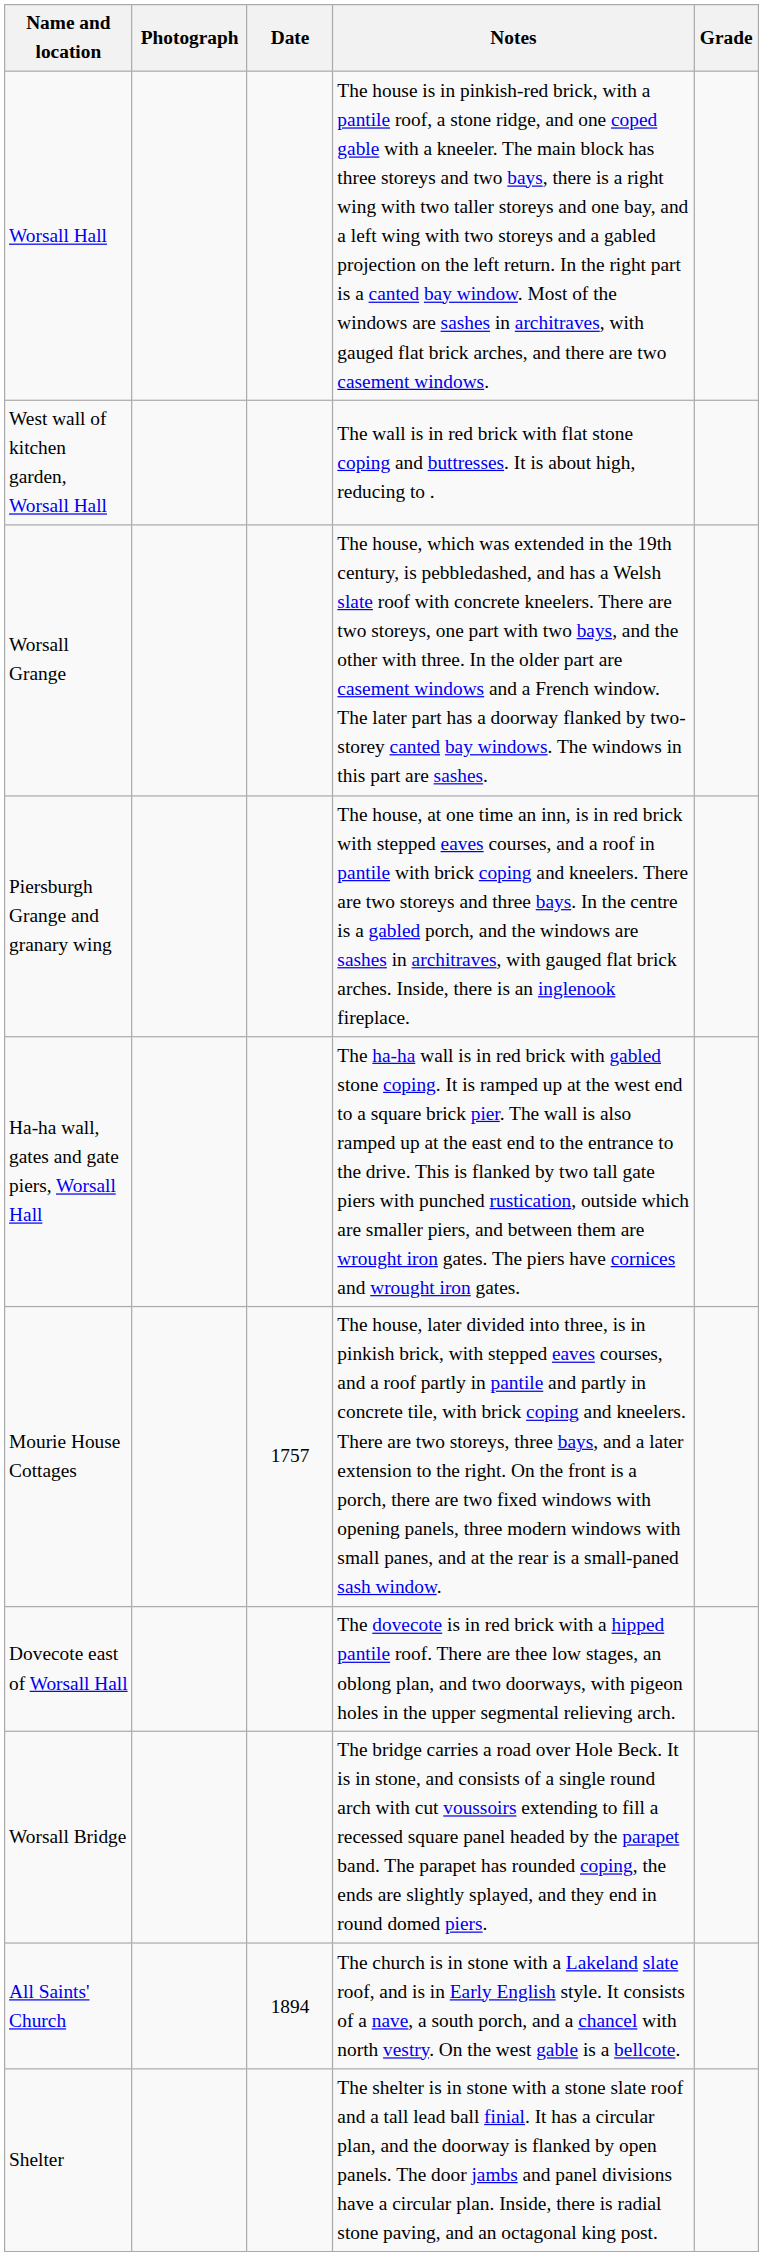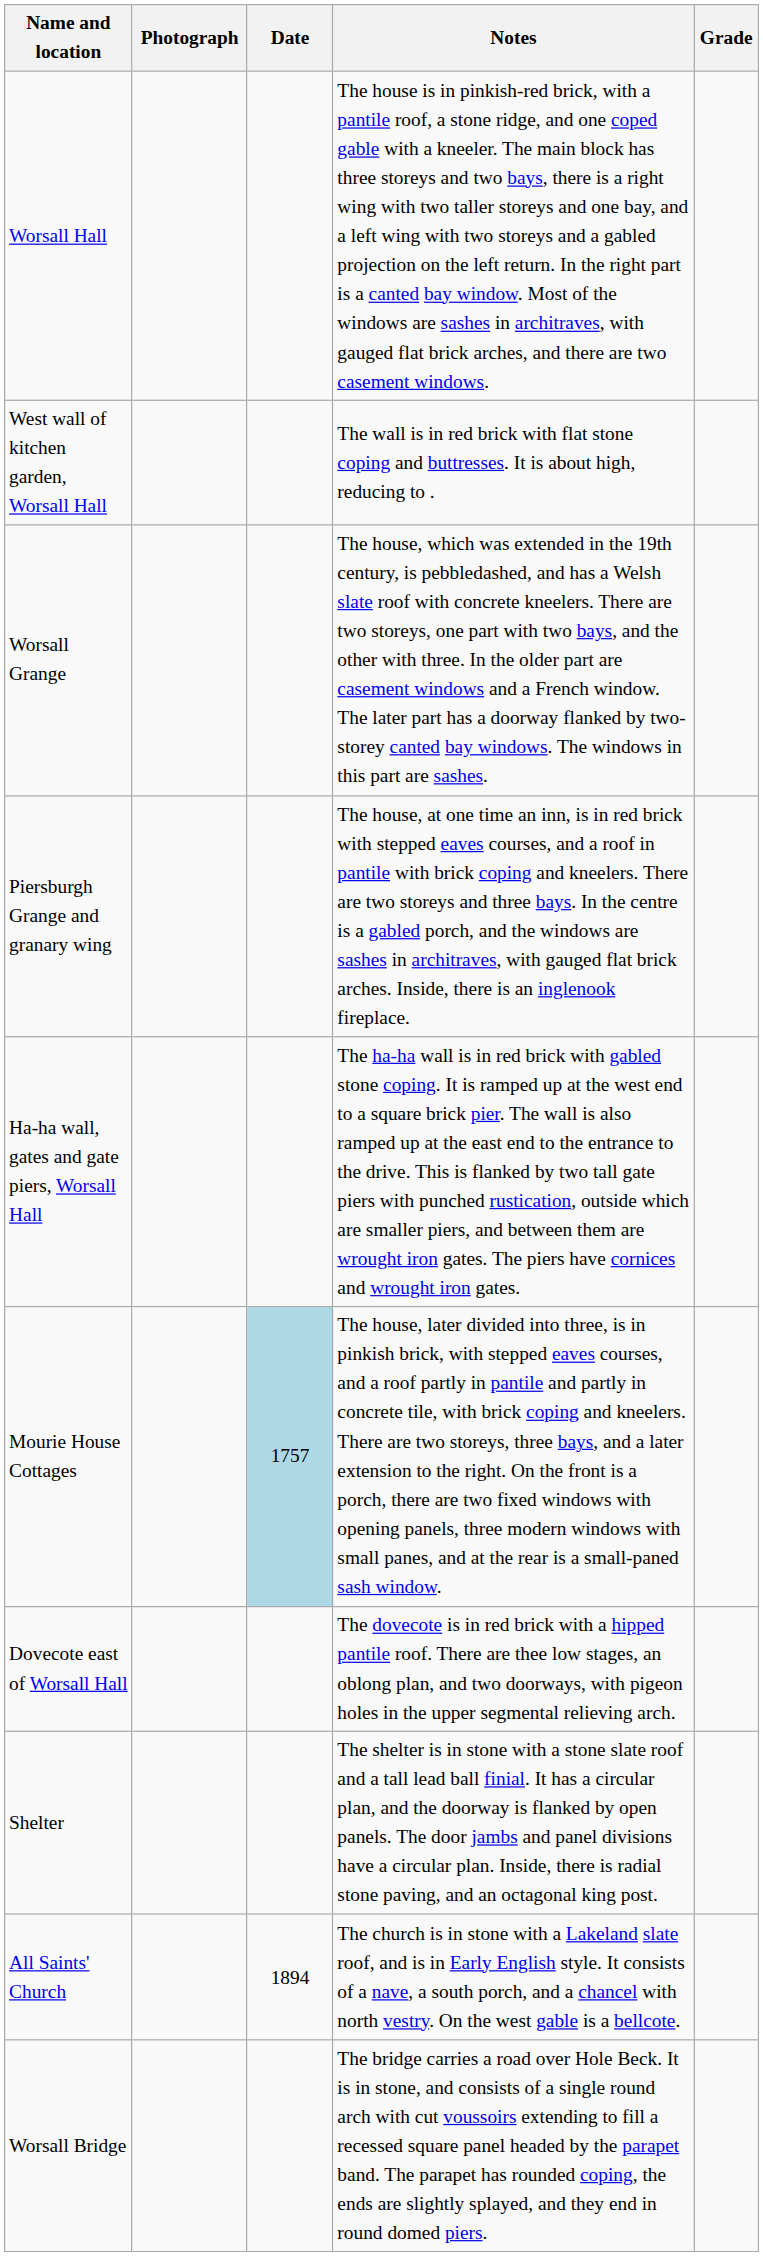 <table class="wikitable sortable plainrowheaders" style="width:100%; border:0px; text-align:left; line-height:150%">
 <tr>
 <th scope="col"  style="width:150px">Name and location</th>
 <th scope="col"  style="width:100px" class="unsortable">Photograph</th>
 <th scope="col"  style="width:120px">Date</th>
 <th scope="col"  style="width:650px" class="unsortable">Notes</th>
 <th scope="col"  style="width:50px">Grade</th>
 </tr>
 <tr>
 <td><a href='#'>Worsall Hall</a><br></td>
 <td></td>
 <td align="center"></td>
 <td>The house is in pinkish-red brick, with a <a href='#'>pantile</a> roof, a stone ridge, and one <a href='#'>coped</a> <a href='#'>gable</a> with a kneeler. The main block has three storeys and two <a href='#'>bays</a>, there is a right wing with two taller storeys and one bay, and a left wing with two storeys and a gabled projection on the left return. In the right part is a <a href='#'>canted</a> <a href='#'>bay window</a>. Most of the windows are <a href='#'>sashes</a> in <a href='#'>architraves</a>, with gauged flat brick arches, and there are two <a href='#'>casement windows</a>.</td>
 <td align="center" ></td>
 </tr>
 <tr>
 <td>West wall of kitchen garden, <a href='#'>Worsall Hall</a><br></td>
 <td></td>
 <td align="center"></td>
 <td>The wall is in red brick with flat stone <a href='#'>coping</a> and <a href='#'>buttresses</a>. It is about  high, reducing to .</td>
 <td align="center" ></td>
 </tr>
 <tr>
 <td>Worsall Grange<br></td>
 <td></td>
 <td align="center"></td>
 <td>The house, which was extended in the 19th century, is pebbledashed, and has a Welsh <a href='#'>slate</a> roof with concrete kneelers. There are two storeys, one part with two <a href='#'>bays</a>, and the other with three. In the older part are <a href='#'>casement windows</a> and a French window. The later part has a doorway flanked by two-storey <a href='#'>canted</a> <a href='#'>bay windows</a>. The windows in this part are <a href='#'>sashes</a>.</td>
 <td align="center" ></td>
 </tr>
 <tr>
 <td>Piersburgh Grange and granary wing<br></td>
 <td></td>
 <td align="center"></td>
 <td>The house, at one time an inn, is in red brick with stepped <a href='#'>eaves</a> courses, and a roof in <a href='#'>pantile</a> with brick <a href='#'>coping</a> and kneelers. There are two storeys and three <a href='#'>bays</a>. In the centre is a <a href='#'>gabled</a> porch, and the windows are <a href='#'>sashes</a> in <a href='#'>architraves</a>, with gauged flat brick arches. Inside, there is an <a href='#'>inglenook</a> fireplace.</td>
 <td align="center" ></td>
 </tr>
 <tr>
 <td>Ha-ha wall, gates and gate piers, <a href='#'>Worsall Hall</a><br></td>
 <td></td>
 <td align="center"></td>
 <td>The <a href='#'>ha-ha</a> wall is in red brick with <a href='#'>gabled</a> stone <a href='#'>coping</a>.  It is ramped up at the west end to a square brick <a href='#'>pier</a>. The wall is also ramped up at the east end to the entrance to the drive. This is flanked by two tall gate piers with punched <a href='#'>rustication</a>, outside which are smaller piers, and between them are <a href='#'>wrought iron</a> gates.  The piers have <a href='#'>cornices</a> and <a href='#'>wrought iron</a> gates.</td>
 <td align="center" ></td>
 </tr>
 <tr>
 <td>Mourie House Cottages<br></td>
 <td></td>
-<td align="center">1757</td>
+<td align="center" style="background: lightblue;">1757</td>
 <td>The house, later divided into three, is in pinkish brick, with stepped <a href='#'>eaves</a> courses, and a roof partly in <a href='#'>pantile</a> and partly in concrete tile, with brick <a href='#'>coping</a> and kneelers. There are two storeys, three <a href='#'>bays</a>, and a later extension to the right. On the front is a porch, there are two fixed windows with opening panels, three modern windows with small panes, and at the rear is a small-paned <a href='#'>sash window</a>.</td>
 <td align="center" ></td>
 </tr>
 <tr>
 <td>Dovecote east of <a href='#'>Worsall Hall</a><br></td>
 <td></td>
 <td align="center"></td>
 <td>The <a href='#'>dovecote</a> is in red brick with a <a href='#'>hipped</a> <a href='#'>pantile</a> roof. There are thee low stages, an oblong plan, and two doorways, with pigeon holes in the upper segmental relieving arch.</td>
 <td align="center" ></td>
 </tr>
 <tr>
-<td>Worsall Bridge<br></td>
+<td>Shelter<br></td>
 <td></td>
 <td align="center"></td>
-<td>The bridge carries a road over Hole Beck. It is in stone, and consists of a single round arch with cut <a href='#'>voussoirs</a> extending to fill a recessed square panel headed by the <a href='#'>parapet</a> band. The parapet has rounded <a href='#'>coping</a>, the ends are slightly splayed, and they end in round domed <a href='#'>piers</a>.</td>
+<td>The shelter is in stone with a stone slate roof and a tall lead ball <a href='#'>finial</a>. It has a circular plan, and the doorway is flanked by open panels. The door <a href='#'>jambs</a> and panel divisions have a  circular plan. Inside, there is radial stone paving, and an octagonal king post.</td>
 <td align="center" ></td>
 </tr>
 <tr>
 <td><a href='#'>All Saints' Church</a><br></td>
 <td></td>
 <td align="center">1894</td>
 <td>The church is in stone with a <a href='#'>Lakeland</a> <a href='#'>slate</a> roof, and is in <a href='#'>Early English</a> style. It consists of a <a href='#'>nave</a>, a south porch, and a <a href='#'>chancel</a> with north <a href='#'>vestry</a>. On the west <a href='#'>gable</a> is a <a href='#'>bellcote</a>.</td>
 <td align="center" ></td>
 </tr>
 <tr>
-<td>Shelter<br></td>
+<td>Worsall Bridge<br></td>
 <td></td>
 <td align="center"></td>
-<td>The shelter is in stone with a stone slate roof and a tall lead ball <a href='#'>finial</a>. It has a circular plan, and the doorway is flanked by open panels. The door <a href='#'>jambs</a> and panel divisions have a  circular plan. Inside, there is radial stone paving, and an octagonal king post.</td>
+<td>The bridge carries a road over Hole Beck. It is in stone, and consists of a single round arch with cut <a href='#'>voussoirs</a> extending to fill a recessed square panel headed by the <a href='#'>parapet</a> band. The parapet has rounded <a href='#'>coping</a>, the ends are slightly splayed, and they end in round domed <a href='#'>piers</a>.</td>
 <td align="center" ></td>
 </tr>
 <tr>
 </tr>
 </table>
